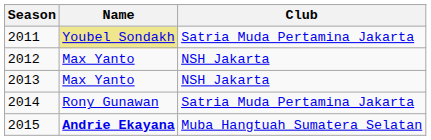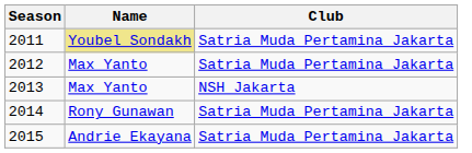 <table class="wikitable">
 <tr>
 <th>Season</th>
 <th>Name</th>
 <th>Club</th>
 </tr>
 <tr>
 <td>2011</td>
 <td style="background: khaki;"> <a href='#'>Youbel Sondakh</a></td>
 <td><a href='#'>Satria Muda Pertamina Jakarta</a></td>
 </tr>
 <tr>
 <td>2012</td>
 <td> <a href='#'>Max Yanto</a></td>
-<td><a href='#'>NSH Jakarta</a></td>
+<td><a href='#'>Satria Muda Pertamina Jakarta</a></td>
 </tr>
 <tr>
 <td>2013</td>
 <td> <a href='#'>Max Yanto</a></td>
 <td><a href='#'>NSH Jakarta</a></td>
 </tr>
 <tr>
 <td>2014</td>
 <td> <a href='#'>Rony Gunawan</a></td>
 <td><a href='#'>Satria Muda Pertamina Jakarta</a></td>
 </tr>
 <tr>
 <td>2015</td>
-<td><strong> <a href='#'>Andrie Ekayana</a></strong></td>
-<td><a href='#'>Muba Hangtuah Sumatera Selatan</a></td>
+<td> <a href='#'>Andrie Ekayana</a></td>
+<td><a href='#'>Satria Muda Pertamina Jakarta</a></td>
 </tr>
 </table>
